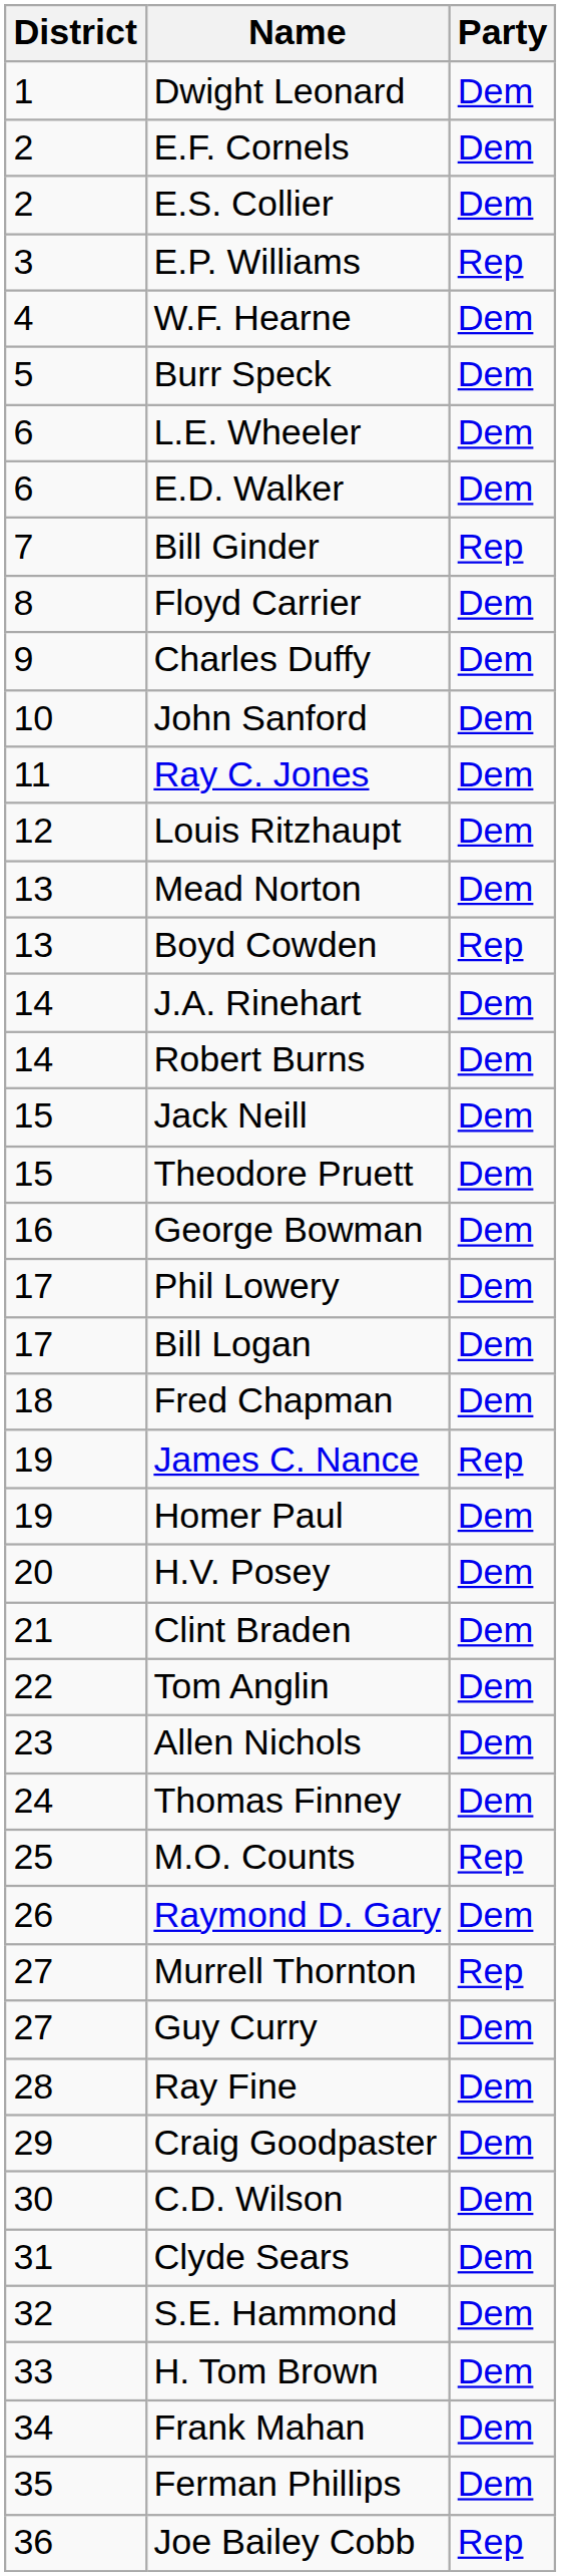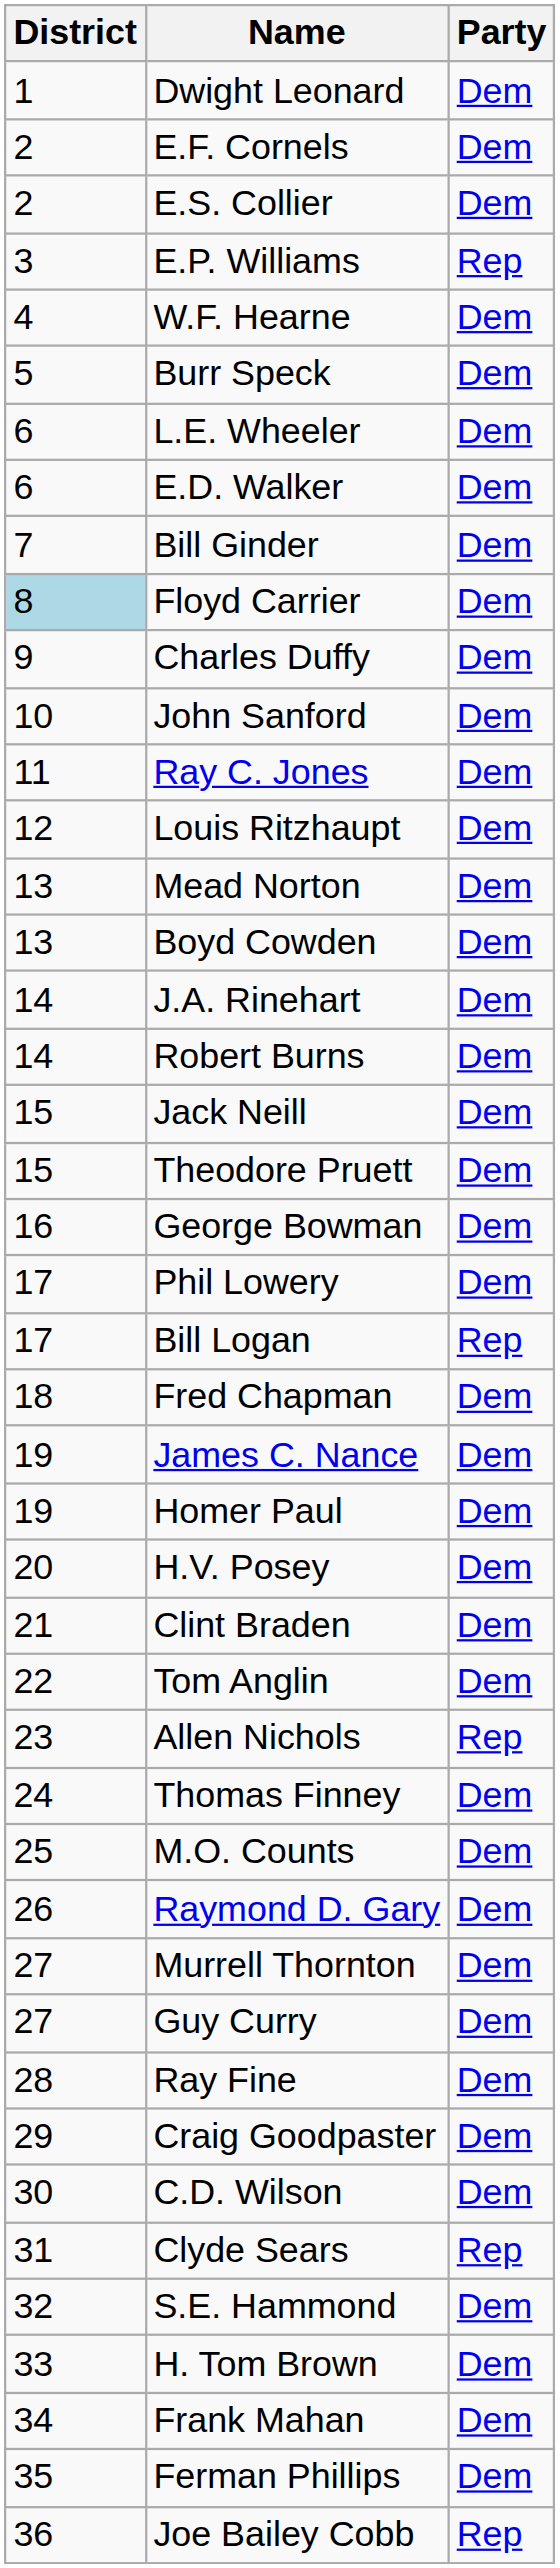 <table class="wikitable sortable">
 <tr>
 <th>District</th>
 <th>Name</th>
 <th>Party</th>
 </tr>
 <tr>
 <td>1</td>
 <td>Dwight Leonard</td>
 <td><a href='#'>Dem</a></td>
 </tr>
 <tr>
 <td>2</td>
 <td>E.F. Cornels</td>
 <td><a href='#'>Dem</a></td>
 </tr>
 <tr>
 <td>2</td>
 <td>E.S. Collier</td>
 <td><a href='#'>Dem</a></td>
 </tr>
 <tr>
 <td>3</td>
 <td>E.P. Williams</td>
 <td><a href='#'>Rep</a></td>
 </tr>
 <tr>
 <td>4</td>
 <td>W.F. Hearne</td>
 <td><a href='#'>Dem</a></td>
 </tr>
 <tr>
 <td>5</td>
 <td>Burr Speck</td>
 <td><a href='#'>Dem</a></td>
 </tr>
 <tr>
 <td>6</td>
 <td>L.E. Wheeler</td>
 <td><a href='#'>Dem</a></td>
 </tr>
 <tr>
 <td>6</td>
 <td>E.D. Walker</td>
 <td><a href='#'>Dem</a></td>
 </tr>
 <tr>
 <td>7</td>
 <td>Bill Ginder</td>
-<td><a href='#'>Rep</a></td>
+<td><a href='#'>Dem</a></td>
 </tr>
 <tr>
-<td>8</td>
+<td style="background: lightblue;">8</td>
 <td>Floyd Carrier</td>
 <td><a href='#'>Dem</a></td>
 </tr>
 <tr>
 <td>9</td>
 <td>Charles Duffy</td>
 <td><a href='#'>Dem</a></td>
 </tr>
 <tr>
 <td>10</td>
 <td>John Sanford</td>
 <td><a href='#'>Dem</a></td>
 </tr>
 <tr>
 <td>11</td>
 <td><a href='#'>Ray C. Jones</a></td>
 <td><a href='#'>Dem</a></td>
 </tr>
 <tr>
 <td>12</td>
 <td>Louis Ritzhaupt</td>
 <td><a href='#'>Dem</a></td>
 </tr>
 <tr>
 <td>13</td>
 <td>Mead Norton</td>
 <td><a href='#'>Dem</a></td>
 </tr>
 <tr>
 <td>13</td>
 <td>Boyd Cowden</td>
-<td><a href='#'>Rep</a></td>
+<td><a href='#'>Dem</a></td>
 </tr>
 <tr>
 <td>14</td>
 <td>J.A. Rinehart</td>
 <td><a href='#'>Dem</a></td>
 </tr>
 <tr>
 <td>14</td>
 <td>Robert Burns</td>
 <td><a href='#'>Dem</a></td>
 </tr>
 <tr>
 <td>15</td>
 <td>Jack Neill</td>
 <td><a href='#'>Dem</a></td>
 </tr>
 <tr>
 <td>15</td>
 <td>Theodore Pruett</td>
 <td><a href='#'>Dem</a></td>
 </tr>
 <tr>
 <td>16</td>
 <td>George Bowman</td>
 <td><a href='#'>Dem</a></td>
 </tr>
 <tr>
 <td>17</td>
 <td>Phil Lowery</td>
 <td><a href='#'>Dem</a></td>
 </tr>
 <tr>
 <td>17</td>
 <td>Bill Logan</td>
-<td><a href='#'>Dem</a></td>
+<td><a href='#'>Rep</a></td>
 </tr>
 <tr>
 <td>18</td>
 <td>Fred Chapman</td>
 <td><a href='#'>Dem</a></td>
 </tr>
 <tr>
 <td>19</td>
 <td><a href='#'>James C. Nance</a></td>
-<td><a href='#'>Rep</a></td>
+<td><a href='#'>Dem</a></td>
 </tr>
 <tr>
 <td>19</td>
 <td>Homer Paul</td>
 <td><a href='#'>Dem</a></td>
 </tr>
 <tr>
 <td>20</td>
 <td>H.V. Posey</td>
 <td><a href='#'>Dem</a></td>
 </tr>
 <tr>
 <td>21</td>
 <td>Clint Braden</td>
 <td><a href='#'>Dem</a></td>
 </tr>
 <tr>
 <td>22</td>
 <td>Tom Anglin</td>
 <td><a href='#'>Dem</a></td>
 </tr>
 <tr>
 <td>23</td>
 <td>Allen Nichols</td>
-<td><a href='#'>Dem</a></td>
+<td><a href='#'>Rep</a></td>
 </tr>
 <tr>
 <td>24</td>
 <td>Thomas Finney</td>
 <td><a href='#'>Dem</a></td>
 </tr>
 <tr>
 <td>25</td>
 <td>M.O. Counts</td>
-<td><a href='#'>Rep</a></td>
+<td><a href='#'>Dem</a></td>
 </tr>
 <tr>
 <td>26</td>
 <td><a href='#'>Raymond D. Gary</a></td>
 <td><a href='#'>Dem</a></td>
 </tr>
 <tr>
 <td>27</td>
 <td>Murrell Thornton</td>
-<td><a href='#'>Rep</a></td>
+<td><a href='#'>Dem</a></td>
 </tr>
 <tr>
 <td>27</td>
 <td>Guy Curry</td>
 <td><a href='#'>Dem</a></td>
 </tr>
 <tr>
 <td>28</td>
 <td>Ray Fine</td>
 <td><a href='#'>Dem</a></td>
 </tr>
 <tr>
 <td>29</td>
 <td>Craig Goodpaster</td>
 <td><a href='#'>Dem</a></td>
 </tr>
 <tr>
 <td>30</td>
 <td>C.D. Wilson</td>
 <td><a href='#'>Dem</a></td>
 </tr>
 <tr>
 <td>31</td>
 <td>Clyde Sears</td>
-<td><a href='#'>Dem</a></td>
+<td><a href='#'>Rep</a></td>
 </tr>
 <tr>
 <td>32</td>
 <td>S.E. Hammond</td>
 <td><a href='#'>Dem</a></td>
 </tr>
 <tr>
 <td>33</td>
 <td>H. Tom Brown</td>
 <td><a href='#'>Dem</a></td>
 </tr>
 <tr>
 <td>34</td>
 <td>Frank Mahan</td>
 <td><a href='#'>Dem</a></td>
 </tr>
 <tr>
 <td>35</td>
 <td>Ferman Phillips</td>
 <td><a href='#'>Dem</a></td>
 </tr>
 <tr>
 <td>36</td>
 <td>Joe Bailey Cobb</td>
 <td><a href='#'>Rep</a></td>
 </tr>
 </table>
